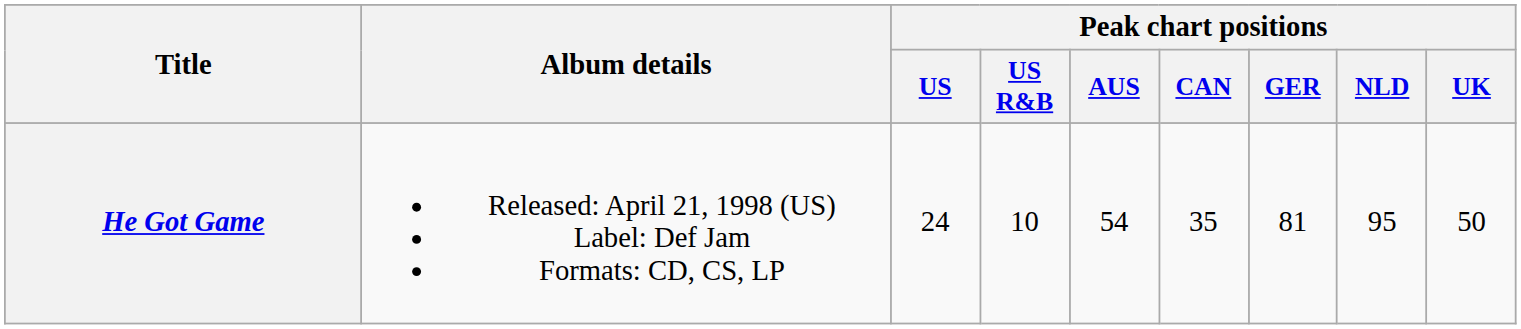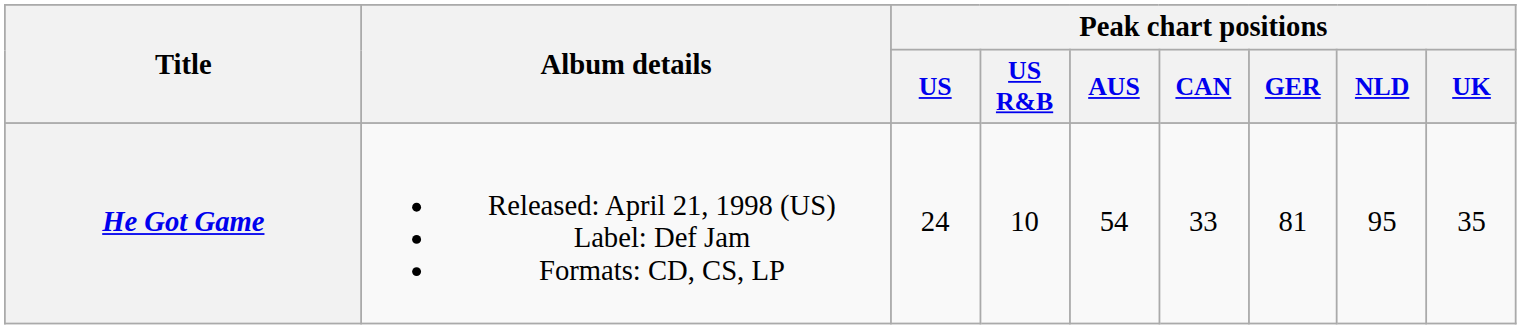 <table class="wikitable plainrowheaders" style="text-align:center;">
 <tr>
 <th scope="col" rowspan="2" style="width:12em;">Title</th>
 <th scope="col" rowspan="2" style="width:18em;">Album details</th>
 <th scope="col" colspan="7">Peak chart positions</th>
 </tr>
 <tr>
 <th scope="col" style="width:3em;font-size:90%;"><a href='#'>US</a><br></th>
 <th scope="col" style="width:3em;font-size:90%;"><a href='#'>US<br>R&B</a><br></th>
 <th scope="col" style="width:3em;font-size:90%;"><a href='#'>AUS</a><br></th>
 <th scope="col" style="width:3em;font-size:90%;"><a href='#'>CAN</a><br></th>
 <th scope="col" style="width:3em;font-size:90%;"><a href='#'>GER</a><br></th>
 <th scope="col" style="width:3em;font-size:90%;"><a href='#'>NLD</a><br></th>
 <th scope="col" style="width:3em;font-size:90%;"><a href='#'>UK</a><br></th>
 </tr>
 <tr>
 <th scope="row"><em><a href='#'>He Got Game</a></em></th>
 <td><br><ul><li>Released: April 21, 1998 <span>(US)</span></li><li>Label: Def Jam</li><li>Formats: CD, CS, LP</li></ul></td>
 <td>24</td>
 <td>10</td>
 <td>54</td>
-<td>35</td>
+<td>33</td>
 <td>81</td>
 <td>95</td>
-<td>50</td>
+<td>35</td>
 </tr>
 </table>
